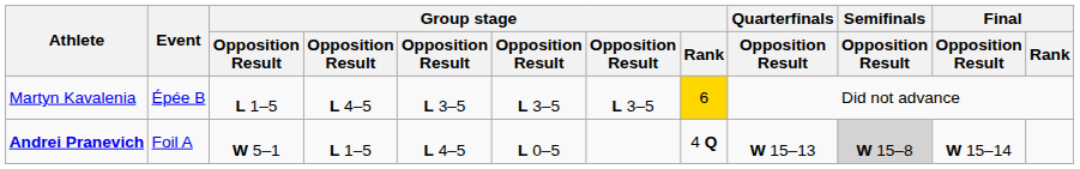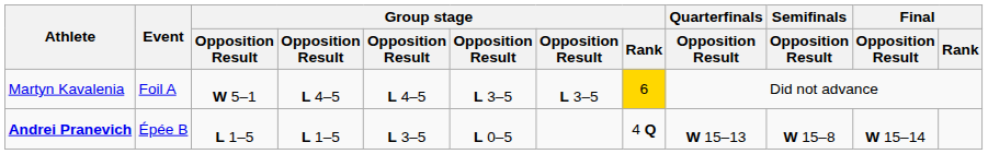 <table class=wikitable style="font-size:90%">
 <tr>
 <th rowspan="2">Athlete</th>
 <th rowspan="2">Event</th>
 <th colspan="6">Group stage</th>
 <th>Quarterfinals</th>
 <th>Semifinals</th>
 <th colspan="2">Final</th>
 </tr>
 <tr>
 <th>Opposition<br>Result</th>
 <th>Opposition<br>Result</th>
 <th>Opposition<br>Result</th>
 <th>Opposition<br>Result</th>
 <th>Opposition<br>Result</th>
 <th>Rank</th>
 <th>Opposition<br>Result</th>
 <th>Opposition<br>Result</th>
 <th>Opposition<br>Result</th>
 <th>Rank</th>
 </tr>
 <tr align=center>
 <td align=left><a href='#'>Martyn Kavalenia</a></td>
-<td align="left"><a href='#'>Épée B</a></td>
-<td><br><strong>L</strong> 1–5</td>
+<td align="left"><a href='#'>Foil A</a></td>
+<td><br><strong>W</strong> 5–1</td>
 <td><br><strong>L</strong> 4–5</td>
-<td><br><strong>L</strong> 3–5</td>
+<td><br><strong>L</strong> 4–5</td>
 <td><br><strong>L</strong> 3–5</td>
 <td><br><strong>L</strong> 3–5</td>
 <td style="background: gold;">6</td>
 <td colspan=4>Did not advance</td>
 </tr>
 <tr align=center>
 <td align=left><strong><a href='#'>Andrei Pranevich</a></strong></td>
-<td align="left"><a href='#'>Foil A</a></td>
-<td><br><strong>W</strong> 5–1</td>
+<td align="left"><a href='#'>Épée B</a></td>
 <td><br><strong>L</strong> 1–5</td>
-<td><br><strong>L</strong> 4–5</td>
+<td><br><strong>L</strong> 1–5</td>
+<td><br><strong>L</strong> 3–5</td>
 <td><br><strong>L</strong> 0–5</td>
 <td></td>
 <td>4 <strong>Q</strong></td>
 <td><br><strong>W</strong> 15–13</td>
-<td style="background: lightgrey;"><br><strong>W</strong> 15–8</td>
+<td><br><strong>W</strong> 15–8</td>
 <td><br><strong>W</strong> 15–14</td>
 <td></td>
 </tr>
 </table>
